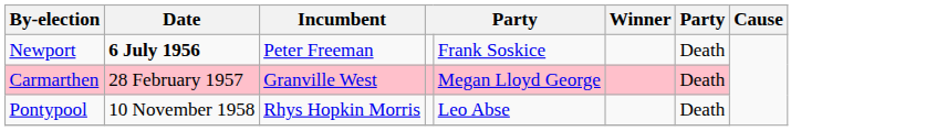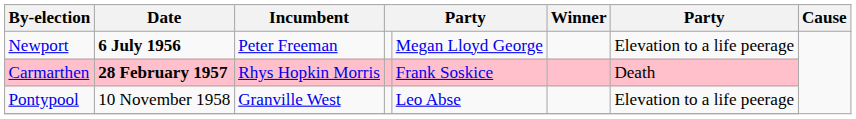 <table class="wikitable">
 <tr>
 <th>By-election</th>
 <th>Date</th>
 <th>Incumbent</th>
 <th colspan=2>Party</th>
 <th>Winner</th>
 <th colspan=2>Party</th>
 <th>Cause</th>
 </tr>
 <tr>
 <td><a href='#'>Newport</a></td>
 <td><strong>6 July 1956</strong></td>
 <td><a href='#'>Peter Freeman</a></td>
 <td></td>
-<td><a href='#'>Frank Soskice</a></td>
+<td><a href='#'>Megan Lloyd George</a></td>
 <td></td>
-<td>Death</td>
+<td>Elevation to a life peerage</td>
 </tr>
 <tr bgcolor=pink>
 <td><a href='#'>Carmarthen</a></td>
-<td>28 February 1957</td>
-<td><a href='#'>Granville West</a></td>
+<td><strong>28 February 1957</strong></td>
+<td><a href='#'>Rhys Hopkin Morris</a></td>
 <td></td>
-<td><a href='#'>Megan Lloyd George</a></td>
+<td><a href='#'>Frank Soskice</a></td>
 <td></td>
 <td>Death</td>
 </tr>
 <tr>
 <td><a href='#'>Pontypool</a></td>
 <td>10 November 1958</td>
-<td><a href='#'>Rhys Hopkin Morris</a></td>
+<td><a href='#'>Granville West</a></td>
 <td></td>
 <td><a href='#'>Leo Abse</a></td>
 <td></td>
-<td>Death</td>
+<td>Elevation to a life peerage</td>
 </tr>
 <tr>
 </tr>
 </table>
